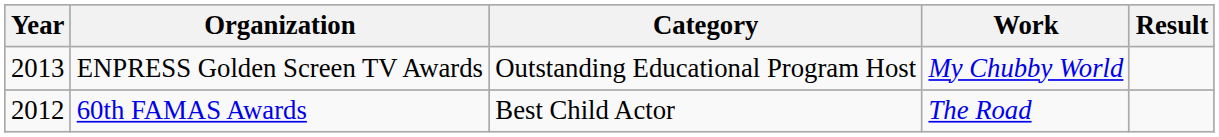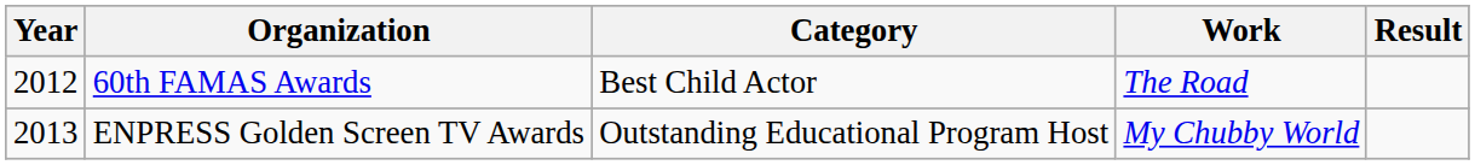 <table class="wikitable">
 <tr>
 <th>Year</th>
 <th>Organization</th>
 <th>Category</th>
 <th>Work</th>
 <th>Result</th>
 </tr>
 <tr>
+<td>2012</td>
+<td><a href='#'>60th FAMAS Awards</a></td>
+<td>Best Child Actor</td>
+<td><em><a href='#'>The Road</a></em></td>
+<td></td>
+</tr>
+<tr>
 <td>2013</td>
 <td>ENPRESS Golden Screen TV Awards</td>
 <td>Outstanding Educational Program Host</td>
 <td><em><a href='#'>My Chubby World</a></em></td>
 <td></td>
 </tr>
-<tr>
-<td>2012</td>
-<td><a href='#'>60th FAMAS Awards</a></td>
-<td>Best Child Actor</td>
-<td><em><a href='#'>The Road</a></em></td>
-<td></td>
-</tr>
 </table>
